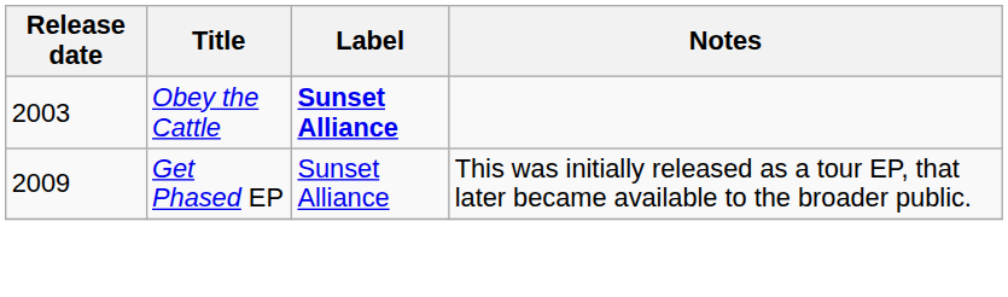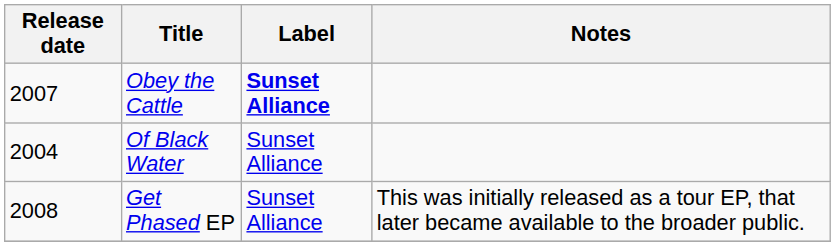 <table class="wikitable">
 <tr>
 <th>Release date</th>
 <th>Title</th>
 <th>Label</th>
 <th>Notes</th>
 </tr>
 <tr>
-<td>2003</td>
+<td>2007</td>
 <td><em><a href='#'>Obey the Cattle</a></em></td>
 <td><strong><a href='#'>Sunset Alliance</a></strong></td>
 <td></td>
 </tr>
 <tr>
-<td>2009</td>
+<td>2004</td>
+<td><em><a href='#'>Of Black Water</a></em></td>
+<td><a href='#'>Sunset Alliance</a></td>
+<td></td>
+</tr>
+<tr>
+<td>2008</td>
 <td><em><a href='#'>Get Phased</a></em> EP</td>
 <td><a href='#'>Sunset Alliance</a></td>
 <td>This was initially released as a tour EP, that later became available to the broader public.</td>
 </tr>
 <tr>
 </tr>
 </table>
